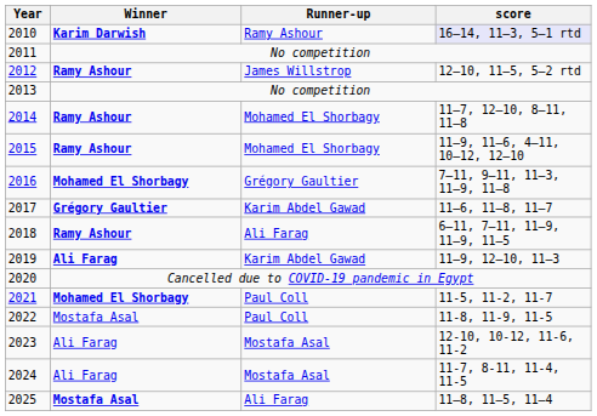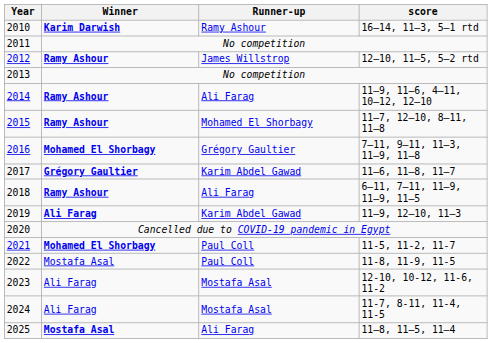 <table class="wikitable" style="font-size: 95%;">
 <tr>
 <th width=50>Year</th>
 <th width=300>Winner</th>
 <th width=300>Runner-up</th>
 <th width=250>score</th>
 </tr>
 <tr>
 <td>2010</td>
 <td> <strong><a href='#'>Karim Darwish</a></strong></td>
 <td> <a href='#'>Ramy Ashour</a></td>
-<td style="background: lavender;">16–14, 11–3, 5–1 rtd</td>
+<td>16–14, 11–3, 5–1 rtd</td>
 </tr>
 <tr>
 <td>2011</td>
 <td rowspan=1 colspan=3 align="center"><span><em>No competition</em></span></td>
 </tr>
 <tr>
 <td><a href='#'>2012</a></td>
 <td> <strong><a href='#'>Ramy Ashour</a></strong></td>
 <td> <a href='#'>James Willstrop</a></td>
 <td>12–10, 11–5, 5–2 rtd</td>
 </tr>
 <tr>
 <td>2013</td>
 <td rowspan=1 colspan=3 align="center"><span><em>No competition</em></span></td>
 </tr>
 <tr>
 <td><a href='#'>2014</a></td>
 <td> <strong><a href='#'>Ramy Ashour</a></strong></td>
-<td> <a href='#'>Mohamed El Shorbagy</a></td>
-<td>11–7, 12–10, 8–11, 11–8</td>
+<td> <a href='#'>Ali Farag</a></td>
+<td>11–9, 11–6, 4–11, 10–12, 12–10</td>
 </tr>
 <tr>
 <td><a href='#'>2015</a></td>
 <td> <strong><a href='#'>Ramy Ashour</a></strong></td>
 <td> <a href='#'>Mohamed El Shorbagy</a></td>
-<td>11–9, 11–6, 4–11, 10–12, 12–10</td>
+<td>11–7, 12–10, 8–11, 11–8</td>
 </tr>
 <tr>
 <td><a href='#'>2016</a></td>
 <td> <strong><a href='#'>Mohamed El Shorbagy</a></strong></td>
 <td> <a href='#'>Grégory Gaultier</a></td>
 <td>7–11, 9–11, 11–3, 11–9, 11–8</td>
 </tr>
 <tr>
 <td>2017</td>
 <td> <strong><a href='#'>Grégory Gaultier</a></strong></td>
 <td> <a href='#'>Karim Abdel Gawad</a></td>
 <td>11–6, 11–8, 11–7</td>
 </tr>
 <tr>
 <td>2018</td>
 <td> <strong><a href='#'>Ramy Ashour</a></strong></td>
 <td> <a href='#'>Ali Farag</a></td>
 <td>6–11, 7–11, 11–9, 11–9, 11–5</td>
 </tr>
 <tr>
 <td>2019</td>
 <td> <strong><a href='#'>Ali Farag</a></strong></td>
 <td> <a href='#'>Karim Abdel Gawad</a></td>
 <td>11–9, 12–10, 11–3</td>
 </tr>
 <tr>
 <td>2020</td>
 <td rowspan=1 colspan=3 align="center"><em>Cancelled due to <a href='#'>COVID-19 pandemic in Egypt</a></em></td>
 </tr>
 <tr>
 <td><a href='#'>2021</a></td>
 <td> <strong><a href='#'>Mohamed El Shorbagy</a></strong></td>
 <td> <a href='#'>Paul Coll</a></td>
 <td>11-5, 11-2, 11-7</td>
 </tr>
 <tr>
 <td>2022</td>
 <td> <a href='#'>Mostafa Asal</a></td>
 <td> <a href='#'>Paul Coll</a></td>
 <td>11-8, 11-9, 11-5</td>
 </tr>
 <tr>
 <td>2023</td>
 <td><a href='#'>Ali Farag</a></td>
 <td> <a href='#'>Mostafa Asal</a></td>
 <td>12-10, 10-12, 11-6, 11-2</td>
 </tr>
 <tr>
 <td>2024</td>
 <td> <a href='#'>Ali Farag</a></td>
 <td> <a href='#'>Mostafa Asal</a></td>
 <td>11-7, 8-11, 11-4, 11-5</td>
 </tr>
 <tr>
 <td>2025</td>
 <td><strong> <a href='#'>Mostafa Asal</a></strong></td>
 <td> <a href='#'>Ali Farag</a></td>
 <td>11–8, 11–5, 11–4</td>
 </tr>
 </table>
